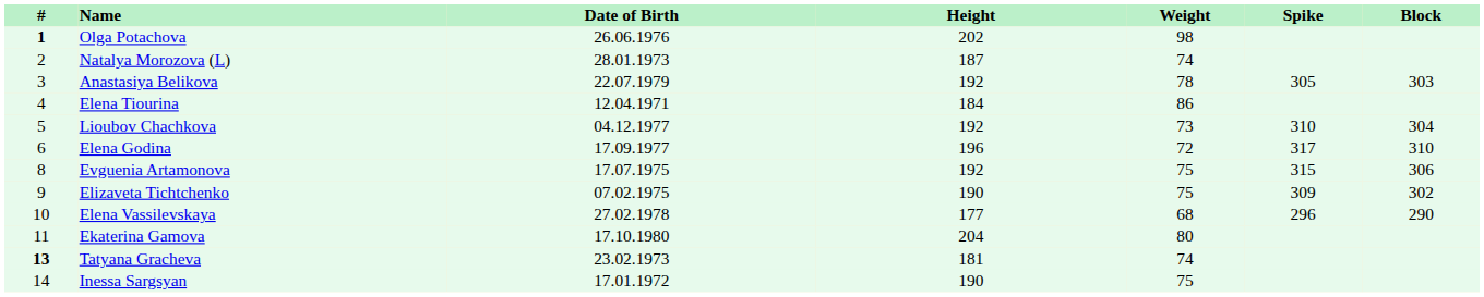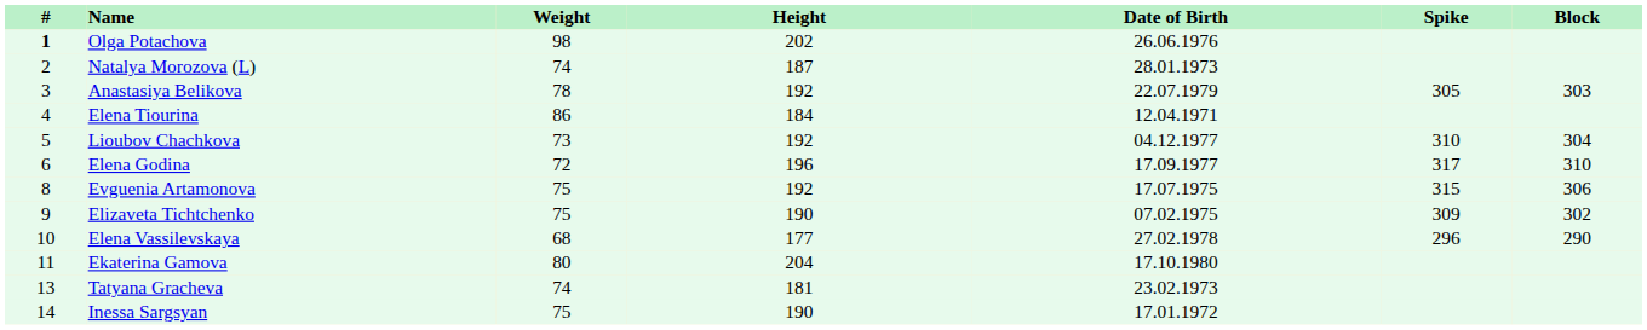 <table border=0 cellpaddiyg=2 cellspacing=0  |- bgcolor=#FFECCE style="text-align:center; font-size:90%;" width=100%>
 <tr bgcolor=#BBF0C9>
 <th width=5%>#</th>
 <th width=25% align=left>Name</th>
+<th width=8%>Weight</th>
+<th width=21%>Height</th>
 <th width=25%>Date of Birth</th>
-<th width=21%>Height</th>
-<th width=8%>Weight</th>
 <th width=8%>Spike</th>
 <th width=8%>Block</th>
 </tr>
 <tr bgcolor=#E7FAEC>
 <td><strong>1</strong></td>
 <td align=left><a href='#'>Olga Potachova</a></td>
+<td>98</td>
+<td>202</td>
 <td>26.06.1976</td>
-<td>202</td>
-<td>98</td>
 <td></td>
 <td></td>
 </tr>
 <tr bgcolor=#E7FAEC>
 <td>2</td>
 <td align=left><a href='#'>Natalya Morozova</a> (<a href='#'>L</a>)</td>
+<td>74</td>
+<td>187</td>
 <td>28.01.1973</td>
-<td>187</td>
-<td>74</td>
 <td></td>
 <td></td>
 </tr>
 <tr bgcolor=#E7FAEC>
 <td>3</td>
 <td align=left><a href='#'>Anastasiya Belikova</a></td>
+<td>78</td>
+<td>192</td>
 <td>22.07.1979</td>
-<td>192</td>
-<td>78</td>
 <td>305</td>
 <td>303</td>
 </tr>
 <tr bgcolor=#E7FAEC>
 <td>4</td>
 <td align=left><a href='#'>Elena Tiourina</a></td>
+<td>86</td>
+<td>184</td>
 <td>12.04.1971</td>
-<td>184</td>
-<td>86</td>
 <td></td>
 <td></td>
 </tr>
 <tr bgcolor=#E7FAEC>
 <td>5</td>
 <td align=left><a href='#'>Lioubov Chachkova</a></td>
+<td>73</td>
+<td>192</td>
 <td>04.12.1977</td>
-<td>192</td>
-<td>73</td>
 <td>310</td>
 <td>304</td>
 </tr>
 <tr bgcolor=#E7FAEC>
 <td>6</td>
 <td align=left><a href='#'>Elena Godina</a></td>
+<td>72</td>
+<td>196</td>
 <td>17.09.1977</td>
-<td>196</td>
-<td>72</td>
 <td>317</td>
 <td>310</td>
 </tr>
 <tr bgcolor=#E7FAEC>
 <td>8</td>
 <td align=left><a href='#'>Evguenia Artamonova</a></td>
+<td>75</td>
+<td>192</td>
 <td>17.07.1975</td>
-<td>192</td>
-<td>75</td>
 <td>315</td>
 <td>306</td>
 </tr>
 <tr bgcolor=#E7FAEC>
 <td>9</td>
 <td align=left><a href='#'>Elizaveta Tichtchenko</a></td>
+<td>75</td>
+<td>190</td>
 <td>07.02.1975</td>
-<td>190</td>
-<td>75</td>
 <td>309</td>
 <td>302</td>
 </tr>
 <tr bgcolor=#E7FAEC>
 <td>10</td>
 <td align=left><a href='#'>Elena Vassilevskaya</a></td>
+<td>68</td>
+<td>177</td>
 <td>27.02.1978</td>
-<td>177</td>
-<td>68</td>
 <td>296</td>
 <td>290</td>
 </tr>
 <tr bgcolor=#E7FAEC>
 <td>11</td>
 <td align=left><a href='#'>Ekaterina Gamova</a></td>
+<td>80</td>
+<td>204</td>
 <td>17.10.1980</td>
-<td>204</td>
-<td>80</td>
 <td></td>
 <td></td>
 </tr>
 <tr bgcolor=#E7FAEC>
-<td><strong>13</strong></td>
+<td>13</td>
 <td align=left><a href='#'>Tatyana Gracheva</a></td>
+<td>74</td>
+<td>181</td>
 <td>23.02.1973</td>
-<td>181</td>
-<td>74</td>
 <td></td>
 <td></td>
 </tr>
 <tr bgcolor=#E7FAEC>
 <td>14</td>
 <td align=left><a href='#'>Inessa Sargsyan</a></td>
+<td>75</td>
+<td>190</td>
 <td>17.01.1972</td>
-<td>190</td>
-<td>75</td>
 <td></td>
 <td></td>
 </tr>
 </table>
